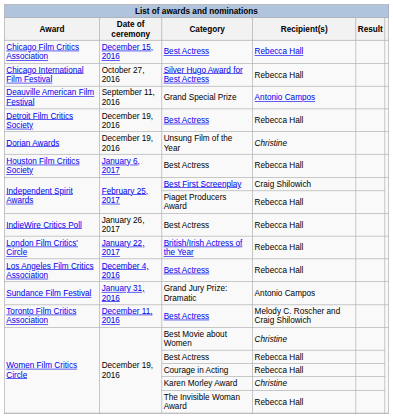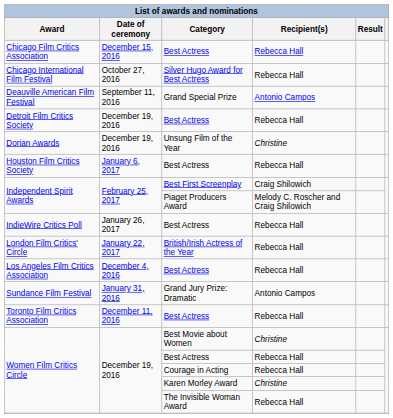 <table class="wikitable sortable" style="font-size:small;">
 <tr style="background:#ccc; text-align:center;">
 <th colspan="6" style="background: LightSteelBlue;">List of awards and nominations</th>
 </tr>
 <tr style="background:#ccc; text-align:center;">
 <th>Award</th>
 <th>Date of ceremony</th>
 <th>Category</th>
 <th>Recipient(s)</th>
 <th>Result</th>
 <th class="unsortable"></th>
 </tr>
 <tr>
 <td><a href='#'>Chicago Film Critics Association</a></td>
 <td><a href='#'>December 15, 2016</a></td>
 <td><a href='#'>Best Actress</a></td>
 <td><a href='#'>Rebecca Hall</a></td>
 <td></td>
 <td style="text-align:center;"></td>
 </tr>
 <tr>
 <td><a href='#'>Chicago International Film Festival</a></td>
 <td>October 27, 2016</td>
 <td><a href='#'>Silver Hugo Award for Best Actress</a></td>
 <td>Rebecca Hall</td>
 <td></td>
 <td style="text-align:center;"></td>
 </tr>
 <tr>
 <td><a href='#'>Deauville American Film Festival</a></td>
 <td>September 11, 2016</td>
 <td>Grand Special Prize</td>
 <td><a href='#'>Antonio Campos</a></td>
 <td></td>
 <td style="text-align:center;"></td>
 </tr>
 <tr>
 <td><a href='#'>Detroit Film Critics Society</a></td>
 <td>December 19, 2016</td>
 <td><a href='#'>Best Actress</a></td>
 <td>Rebecca Hall</td>
 <td></td>
 <td style="text-align:center;"></td>
 </tr>
 <tr>
 <td><a href='#'>Dorian Awards</a></td>
 <td>December 19, 2016</td>
 <td>Unsung Film of the Year</td>
 <td><em>Christine</em></td>
 <td></td>
 <td style="text-align:center;"></td>
 </tr>
 <tr>
 <td><a href='#'>Houston Film Critics Society</a></td>
 <td><a href='#'>January 6, 2017</a></td>
 <td>Best Actress</td>
 <td>Rebecca Hall</td>
 <td></td>
 <td style="text-align:center;"></td>
 </tr>
 <tr>
 <td rowspan="2"><a href='#'>Independent Spirit Awards</a></td>
 <td rowspan="2"><a href='#'>February 25, 2017</a></td>
 <td><a href='#'>Best First Screenplay</a></td>
 <td>Craig Shilowich</td>
 <td></td>
 <td rowspan="2" style="text-align:center;"></td>
 </tr>
 <tr>
 <td>Piaget Producers Award</td>
-<td>Rebecca Hall</td>
+<td>Melody C. Roscher and Craig Shilowich</td>
 <td></td>
 </tr>
 <tr>
 <td><a href='#'>IndieWire Critics Poll</a></td>
 <td>January 26, 2017</td>
 <td>Best Actress</td>
 <td>Rebecca Hall</td>
 <td></td>
 <td style="text-align:center;"></td>
 </tr>
 <tr>
 <td><a href='#'>London Film Critics' Circle</a></td>
 <td><a href='#'>January 22, 2017</a></td>
 <td><a href='#'>British/Irish Actress of the Year</a></td>
 <td>Rebecca Hall</td>
 <td></td>
 <td style="text-align:center;"></td>
 </tr>
 <tr>
 <td><a href='#'>Los Angeles Film Critics Association</a></td>
 <td><a href='#'>December 4, 2016</a></td>
 <td><a href='#'>Best Actress</a></td>
 <td>Rebecca Hall</td>
 <td></td>
 <td style="text-align:center;"></td>
 </tr>
 <tr>
 <td><a href='#'>Sundance Film Festival</a></td>
 <td><a href='#'>January 31, 2016</a></td>
 <td>Grand Jury Prize: Dramatic</td>
 <td>Antonio Campos</td>
 <td></td>
 <td style="text-align:center;"></td>
 </tr>
 <tr>
 <td><a href='#'>Toronto Film Critics Association</a></td>
 <td><a href='#'>December 11, 2016</a></td>
 <td><a href='#'>Best Actress</a></td>
-<td>Melody C. Roscher and Craig Shilowich</td>
+<td>Rebecca Hall</td>
 <td></td>
 <td style="text-align:center;"></td>
 </tr>
 <tr>
 <td rowspan="5"><a href='#'>Women Film Critics Circle</a></td>
 <td rowspan="5">December 19, 2016</td>
 <td>Best Movie about Women</td>
 <td><em>Christine</em></td>
 <td></td>
 <td rowspan="5" style="text-align:center;"></td>
 </tr>
 <tr>
 <td>Best Actress</td>
 <td>Rebecca Hall</td>
 <td></td>
 </tr>
 <tr>
 <td>Courage in Acting</td>
 <td>Rebecca Hall</td>
 <td></td>
 </tr>
 <tr>
 <td>Karen Morley Award</td>
 <td><em>Christine</em></td>
 <td></td>
 </tr>
 <tr>
 <td>The Invisible Woman Award</td>
 <td>Rebecca Hall</td>
 <td></td>
 </tr>
 <tr>
 </tr>
 </table>
